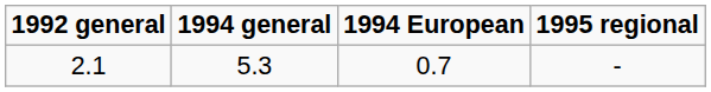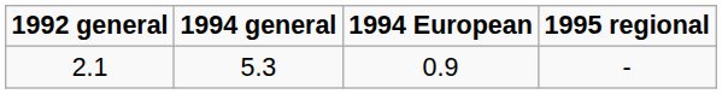 <table class="wikitable" style="text-align:center">
 <tr>
 <td><strong>1992 general</strong></td>
 <td><strong>1994 general</strong></td>
 <td><strong>1994 European</strong></td>
 <td><strong>1995 regional</strong></td>
 </tr>
 <tr>
 <td>2.1</td>
 <td>5.3</td>
-<td>0.7</td>
+<td>0.9</td>
 <td>-</td>
 </tr>
 </table>
